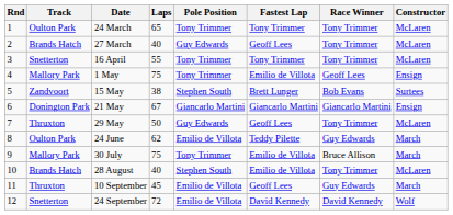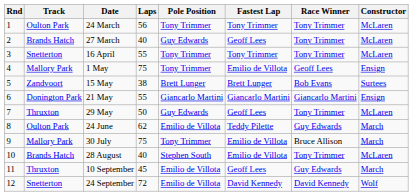 <table class="wikitable sortable" style="font-size: 85%;">
 <tr>
 <th>Rnd</th>
 <th>Track</th>
 <th>Date</th>
 <th>Laps</th>
 <th>Pole Position</th>
 <th>Fastest Lap</th>
 <th>Race Winner</th>
 <th>Constructor</th>
 </tr>
 <tr>
 <td>1</td>
 <td><a href='#'>Oulton Park</a></td>
 <td>24 March</td>
-<td>65</td>
+<td>56</td>
 <td> <a href='#'>Tony Trimmer</a></td>
 <td> <a href='#'>Tony Trimmer</a></td>
 <td> <a href='#'>Tony Trimmer</a></td>
 <td><a href='#'>McLaren</a></td>
 </tr>
 <tr>
 <td>2</td>
 <td><a href='#'>Brands Hatch</a></td>
 <td>27 March</td>
 <td>40</td>
 <td> <a href='#'>Guy Edwards</a></td>
 <td> <a href='#'>Geoff Lees</a></td>
 <td> <a href='#'>Tony Trimmer</a></td>
 <td><a href='#'>McLaren</a></td>
 </tr>
 <tr>
 <td>3</td>
 <td><a href='#'>Snetterton</a></td>
 <td>16 April</td>
 <td>55</td>
 <td> <a href='#'>Tony Trimmer</a></td>
 <td> <a href='#'>Tony Trimmer</a></td>
 <td> <a href='#'>Tony Trimmer</a></td>
 <td><a href='#'>McLaren</a></td>
 </tr>
 <tr>
 <td>4</td>
 <td><a href='#'>Mallory Park</a></td>
 <td>1 May</td>
 <td>75</td>
 <td> <a href='#'>Tony Trimmer</a></td>
 <td> <a href='#'>Emilio de Villota</a></td>
 <td> <a href='#'>Geoff Lees</a></td>
 <td><a href='#'>Ensign</a></td>
 </tr>
 <tr>
 <td>5</td>
 <td><a href='#'>Zandvoort</a></td>
 <td>15 May</td>
 <td>38</td>
-<td> <a href='#'>Stephen South</a></td>
+<td> <a href='#'>Brett Lunger</a></td>
 <td> <a href='#'>Brett Lunger</a></td>
 <td> <a href='#'>Bob Evans</a></td>
 <td><a href='#'>Surtees</a></td>
 </tr>
 <tr>
 <td>6</td>
 <td><a href='#'>Donington Park</a></td>
 <td>21 May</td>
-<td>67</td>
+<td>55</td>
 <td> <a href='#'>Giancarlo Martini</a></td>
 <td> <a href='#'>Giancarlo Martini</a></td>
 <td> <a href='#'>Giancarlo Martini</a></td>
 <td><a href='#'>Ensign</a></td>
 </tr>
 <tr>
 <td>7</td>
 <td><a href='#'>Thruxton</a></td>
 <td>29 May</td>
 <td>50</td>
 <td> <a href='#'>Guy Edwards</a></td>
 <td> <a href='#'>Geoff Lees</a></td>
 <td> <a href='#'>Tony Trimmer</a></td>
 <td><a href='#'>McLaren</a></td>
 </tr>
 <tr>
 <td>8</td>
 <td><a href='#'>Oulton Park</a></td>
 <td>24 June</td>
 <td>62</td>
 <td> <a href='#'>Emilio de Villota</a></td>
 <td> <a href='#'>Teddy Pilette</a></td>
 <td> <a href='#'>Guy Edwards</a></td>
 <td><a href='#'>March</a></td>
 </tr>
 <tr>
 <td>9</td>
 <td><a href='#'>Mallory Park</a></td>
 <td>30 July</td>
 <td>75</td>
 <td> <a href='#'>Tony Trimmer</a></td>
 <td> <a href='#'>Emilio de Villota</a></td>
 <td> Bruce Allison</td>
 <td><a href='#'>March</a></td>
 </tr>
 <tr>
 <td>10</td>
 <td><a href='#'>Brands Hatch</a></td>
 <td>28 August</td>
 <td>40</td>
 <td> <a href='#'>Stephen South</a></td>
 <td> <a href='#'>Emilio de Villota</a></td>
 <td> <a href='#'>Tony Trimmer</a></td>
 <td><a href='#'>McLaren</a></td>
 </tr>
 <tr>
 <td>11</td>
 <td><a href='#'>Thruxton</a></td>
 <td>10 September</td>
 <td>45</td>
 <td> <a href='#'>Emilio de Villota</a></td>
 <td> <a href='#'>Geoff Lees</a></td>
 <td> <a href='#'>Guy Edwards</a></td>
 <td><a href='#'>March</a></td>
 </tr>
 <tr>
 <td>12</td>
 <td><a href='#'>Snetterton</a></td>
 <td>24 September</td>
 <td>72</td>
 <td> <a href='#'>Emilio de Villota</a></td>
 <td> <a href='#'>David Kennedy</a></td>
 <td> <a href='#'>David Kennedy</a></td>
 <td><a href='#'>Wolf</a></td>
 </tr>
 </table>
